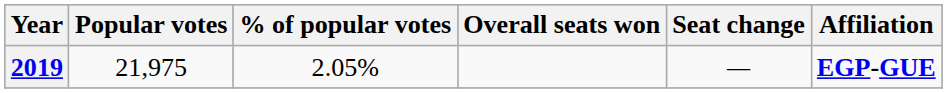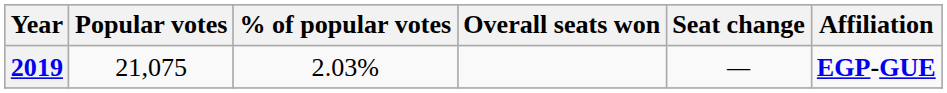 <table class="wikitable" style="text-align:center">
 <tr>
 <th>Year</th>
 <th>Popular votes</th>
 <th>% of popular votes</th>
 <th>Overall seats won</th>
 <th>Seat change</th>
 <th>Affiliation</th>
 </tr>
 <tr>
 <th><a href='#'>2019</a></th>
-<td>21,975</td>
-<td>2.05%</td>
+<td>21,075</td>
+<td>2.03%</td>
 <td></td>
 <td><em>—</em></td>
 <td><strong><a href='#'>EGP</a>-<a href='#'>GUE</a></strong></td>
 </tr>
 </table>
